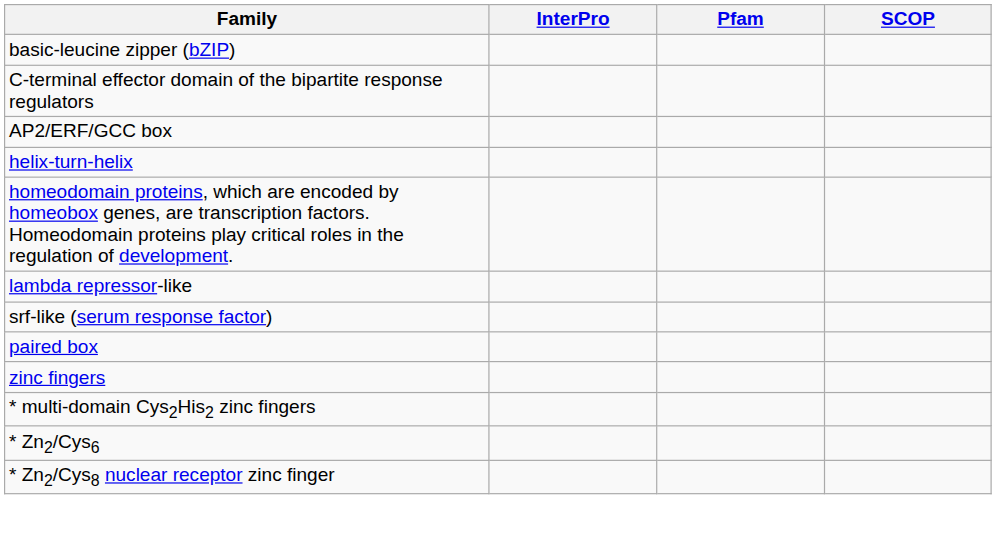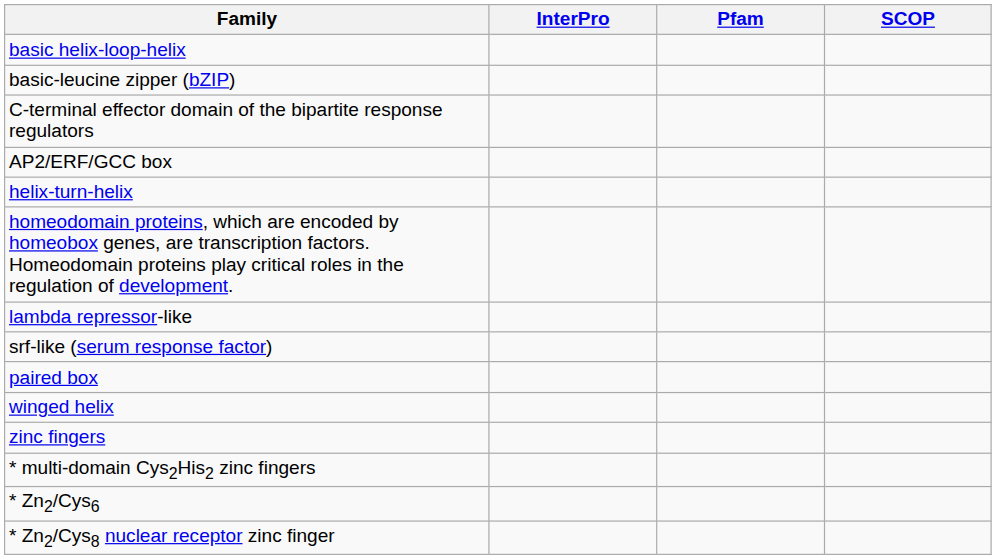 <table class="wikitable">
 <tr>
 <th style="width:300pt;">Family</th>
 <th style="width:100pt;"><a href='#'>InterPro</a></th>
 <th style="width:100pt;"><a href='#'>Pfam</a></th>
 <th style="width:100pt;"><a href='#'>SCOP</a></th>
+</tr>
+<tr>
+<td><a href='#'>basic helix-loop-helix</a></td>
+<td></td>
+<td></td>
+<td></td>
 </tr>
 <tr>
 <td>basic-leucine zipper (<a href='#'>bZIP</a>)</td>
 <td></td>
 <td></td>
 <td></td>
 </tr>
 <tr>
 <td>C-terminal effector domain of the bipartite response regulators</td>
 <td></td>
 <td></td>
 <td></td>
 </tr>
 <tr>
 <td>AP2/ERF/GCC box</td>
 <td></td>
 <td></td>
 <td></td>
 </tr>
 <tr>
 <td><a href='#'>helix-turn-helix</a></td>
 <td></td>
 <td></td>
 <td></td>
 </tr>
 <tr>
 <td><a href='#'>homeodomain proteins</a>, which are encoded by <a href='#'>homeobox</a> genes, are transcription factors.  Homeodomain proteins play critical roles in the regulation of <a href='#'>development</a>.</td>
 <td></td>
 <td></td>
 <td></td>
 </tr>
 <tr>
 <td><a href='#'>lambda repressor</a>-like</td>
 <td></td>
 <td></td>
 <td></td>
 </tr>
 <tr>
 <td>srf-like (<a href='#'>serum response factor</a>)</td>
 <td></td>
 <td></td>
 <td></td>
 </tr>
 <tr>
 <td><a href='#'>paired box</a></td>
 <td></td>
 <td></td>
 <td></td>
 </tr>
 <tr>
+<td><a href='#'>winged helix</a></td>
+<td></td>
+<td></td>
+<td></td>
+</tr>
+<tr>
 <td><a href='#'>zinc fingers</a></td>
 <td></td>
 <td></td>
 <td></td>
 </tr>
 <tr>
 <td>* multi-domain Cys<sub>2</sub>His<sub>2</sub> zinc fingers</td>
 <td></td>
 <td></td>
 <td></td>
 </tr>
 <tr>
 <td>* Zn<sub>2</sub>/Cys<sub>6</sub></td>
 <td></td>
 <td></td>
 <td></td>
 </tr>
 <tr>
 <td>* Zn<sub>2</sub>/Cys<sub>8</sub> <a href='#'>nuclear receptor</a> zinc finger</td>
 <td></td>
 <td></td>
 <td></td>
 </tr>
 </table>
